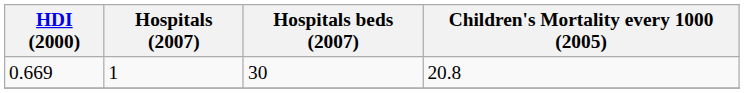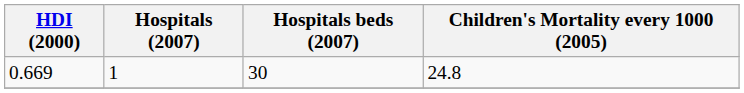 <table class="wikitable" border="1">
 <tr>
 <th><a href='#'>HDI</a> (2000)</th>
 <th>Hospitals (2007)</th>
 <th>Hospitals beds (2007)</th>
 <th>Children's Mortality every 1000 (2005)</th>
 </tr>
 <tr>
 <td>0.669</td>
 <td>1</td>
 <td>30</td>
-<td>20.8</td>
+<td>24.8</td>
 </tr>
 <tr>
 </tr>
 </table>
